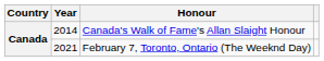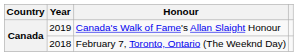 <table class="wikitable plainrowheaders sortable" style="margin-right: 0;">
 <tr>
 <th scope="col">Country</th>
 <th scope="col">Year</th>
 <th scope="col">Honour</th>
 <th scope="col" class="unsortable"></th>
 </tr>
 <tr>
 <th rowspan="2" scope="row">Canada</th>
-<td style="text-align:center;">2014</td>
+<td style="text-align:center;">2019</td>
 <td><a href='#'>Canada's Walk of Fame</a>'s <a href='#'>Allan Slaight</a> Honour</td>
 <td></td>
 </tr>
 <tr>
-<td style="text-align:center;">2021</td>
+<td style="text-align:center;">2018</td>
 <td>February 7, <a href='#'>Toronto, Ontario</a> (The Weeknd Day)</td>
 <td></td>
 </tr>
 </table>
